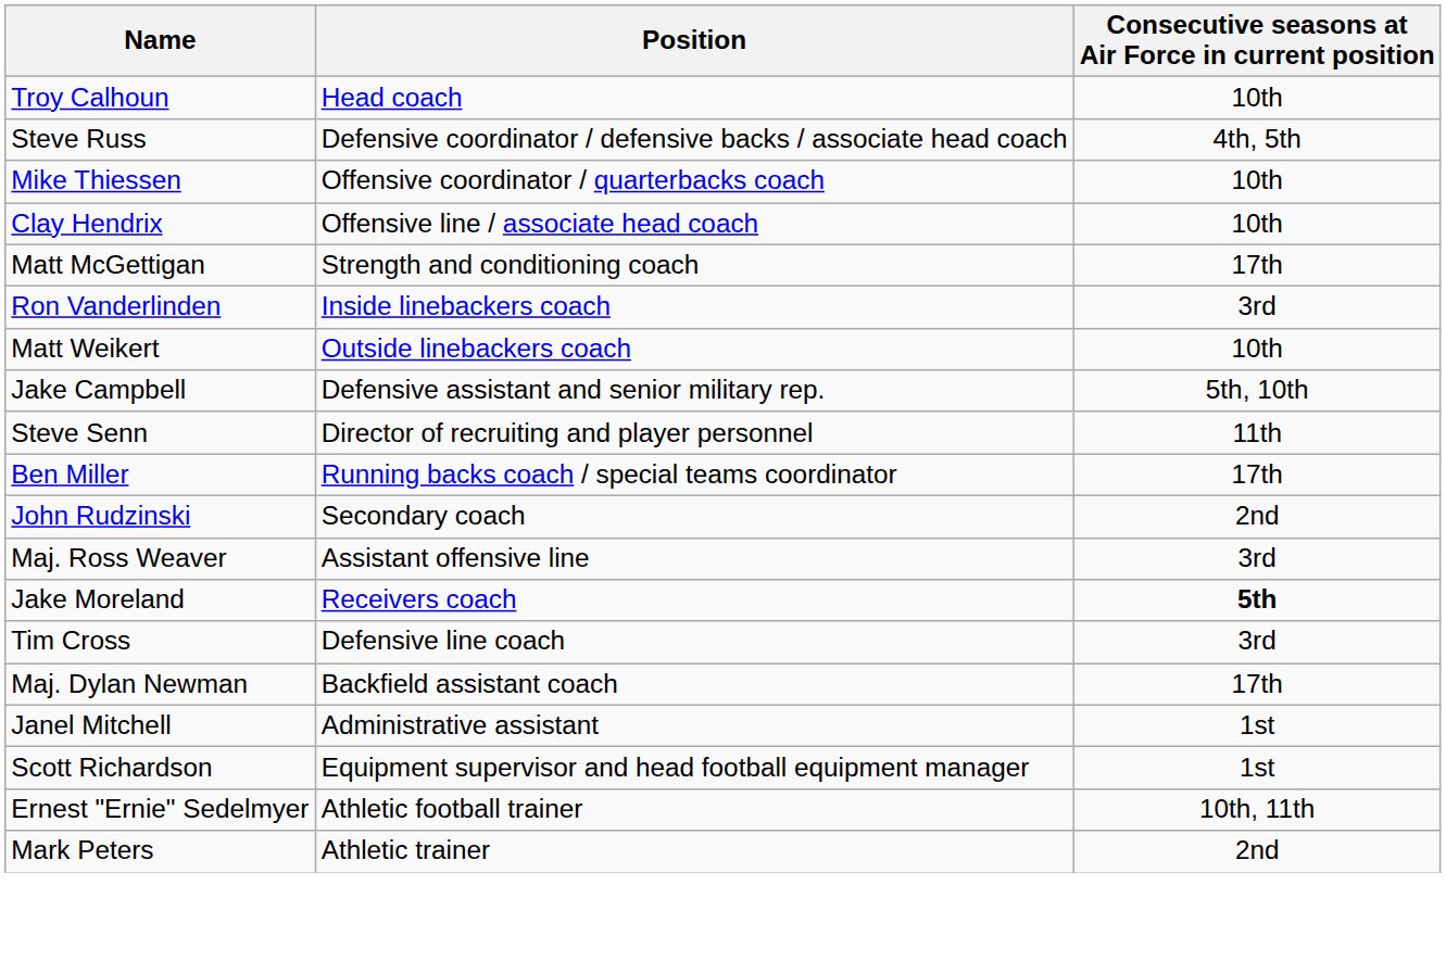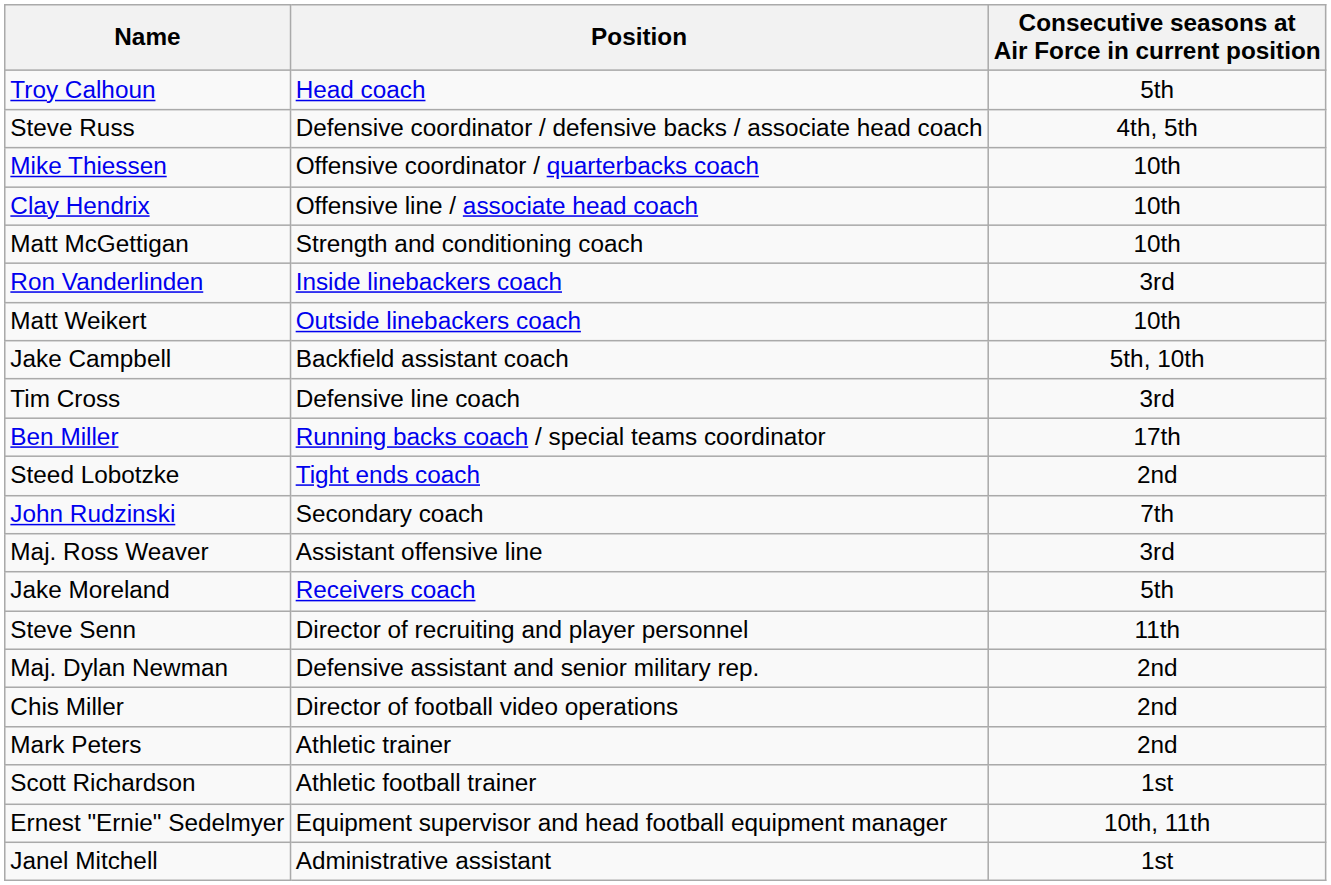 <table class="wikitable">
 <tr>
 <th>Name</th>
 <th>Position</th>
 <th>Consecutive seasons at<br>Air Force in current position</th>
 </tr>
 <tr>
 <td><a href='#'>Troy Calhoun</a></td>
 <td><a href='#'>Head coach</a></td>
-<td align=center>10th</td>
+<td align=center>5th</td>
 </tr>
 <tr>
 <td>Steve Russ</td>
 <td>Defensive coordinator / defensive backs / associate head coach</td>
 <td align=center>4th, 5th</td>
 </tr>
 <tr>
 <td><a href='#'>Mike Thiessen</a></td>
 <td>Offensive coordinator / <a href='#'>quarterbacks coach</a></td>
 <td align=center>10th</td>
 </tr>
 <tr>
 <td><a href='#'>Clay Hendrix</a></td>
 <td>Offensive line / <a href='#'>associate head coach</a></td>
 <td align=center>10th</td>
 </tr>
 <tr>
 <td>Matt McGettigan</td>
 <td>Strength and conditioning coach</td>
-<td align=center>17th</td>
+<td align=center>10th</td>
 </tr>
 <tr>
 <td><a href='#'>Ron Vanderlinden</a></td>
 <td><a href='#'>Inside linebackers coach</a></td>
 <td align=center>3rd</td>
 </tr>
 <tr>
 <td>Matt Weikert</td>
 <td><a href='#'>Outside linebackers coach</a></td>
 <td align=center>10th</td>
 </tr>
 <tr>
 <td>Jake Campbell</td>
-<td>Defensive assistant and senior military rep.</td>
+<td>Backfield assistant coach</td>
 <td align=center>5th, 10th</td>
 </tr>
 <tr>
-<td>Steve Senn</td>
-<td>Director of recruiting and player personnel</td>
-<td align=center>11th</td>
+<td>Tim Cross</td>
+<td>Defensive line coach</td>
+<td align=center>3rd</td>
 </tr>
 <tr>
 <td><a href='#'>Ben Miller</a></td>
 <td><a href='#'>Running backs coach</a> / special teams coordinator</td>
 <td align=center>17th</td>
 </tr>
 <tr>
+<td>Steed Lobotzke</td>
+<td><a href='#'>Tight ends coach</a></td>
+<td align=center>2nd</td>
+</tr>
+<tr>
 <td><a href='#'>John Rudzinski</a></td>
 <td>Secondary coach</td>
-<td align=center>2nd</td>
+<td align=center>7th</td>
 </tr>
 <tr>
 <td>Maj. Ross Weaver</td>
 <td>Assistant offensive line</td>
 <td align=center>3rd</td>
 </tr>
 <tr>
 <td>Jake Moreland</td>
 <td><a href='#'>Receivers coach</a></td>
-<td align=center><strong>5th</strong></td>
+<td align=center>5th</td>
 </tr>
 <tr>
-<td>Tim Cross</td>
-<td>Defensive line coach</td>
-<td align=center>3rd</td>
+<td>Steve Senn</td>
+<td>Director of recruiting and player personnel</td>
+<td align=center>11th</td>
 </tr>
 <tr>
 <td>Maj. Dylan Newman</td>
-<td>Backfield assistant coach</td>
-<td align=center>17th</td>
+<td>Defensive assistant and senior military rep.</td>
+<td align=center>2nd</td>
+</tr>
+<tr>
+<td>Chis Miller</td>
+<td>Director of football video operations</td>
+<td align=center>2nd</td>
+</tr>
+<tr>
+<td>Mark Peters</td>
+<td>Athletic trainer</td>
+<td align=center>2nd</td>
+</tr>
+<tr>
+<td>Scott Richardson</td>
+<td>Athletic football trainer</td>
+<td align=center>1st</td>
+</tr>
+<tr>
+<td>Ernest "Ernie" Sedelmyer</td>
+<td>Equipment supervisor and head football equipment manager</td>
+<td align=center>10th, 11th</td>
 </tr>
 <tr>
 <td>Janel Mitchell</td>
 <td>Administrative assistant</td>
 <td align=center>1st</td>
 </tr>
-<tr>
-<td>Scott Richardson</td>
-<td>Equipment supervisor and head football equipment manager</td>
-<td align=center>1st</td>
-</tr>
-<tr>
-<td>Ernest "Ernie" Sedelmyer</td>
-<td>Athletic football trainer</td>
-<td align=center>10th, 11th</td>
-</tr>
-<tr>
-<td>Mark Peters</td>
-<td>Athletic trainer</td>
-<td align=center>2nd</td>
-</tr>
 </table>
